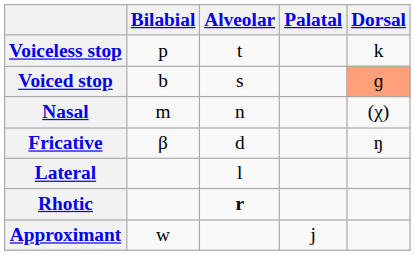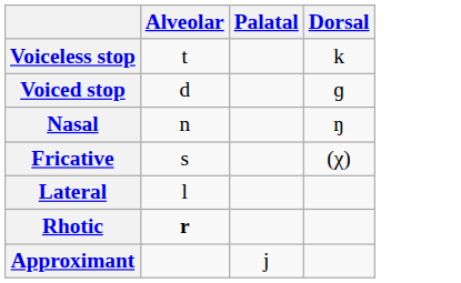 <table class="wikitable" style="text-align: center;">
 <tr>
 <th></th>
-<th><a href='#'>Bilabial</a></th>
 <th><a href='#'>Alveolar</a></th>
 <th><a href='#'>Palatal</a></th>
 <th><a href='#'>Dorsal</a></th>
 </tr>
 <tr>
 <th><a href='#'>Voiceless stop</a></th>
-<td>p</td>
 <td>t</td>
 <td></td>
 <td>k</td>
 </tr>
 <tr>
 <th><a href='#'>Voiced stop</a></th>
-<td>b</td>
-<td>s</td>
+<td>d</td>
 <td></td>
-<td style="background: lightsalmon;">ɡ</td>
+<td>ɡ</td>
 </tr>
 <tr>
 <th><a href='#'>Nasal</a></th>
-<td>m</td>
 <td>n</td>
+<td></td>
+<td>ŋ</td>
+</tr>
+<tr>
+<th><a href='#'>Fricative</a></th>
+<td>s</td>
 <td></td>
 <td>(χ)</td>
 </tr>
 <tr>
-<th><a href='#'>Fricative</a></th>
-<td>β</td>
-<td>d</td>
-<td></td>
-<td>ŋ</td>
-</tr>
-<tr>
 <th><a href='#'>Lateral</a></th>
-<td></td>
 <td>l</td>
 <td></td>
 <td></td>
 </tr>
 <tr>
 <th><a href='#'>Rhotic</a></th>
-<td></td>
 <td><strong>r</strong></td>
 <td></td>
 <td></td>
 </tr>
 <tr>
 <th><a href='#'>Approximant</a></th>
-<td>w</td>
 <td></td>
 <td>j</td>
 <td></td>
 </tr>
 </table>
